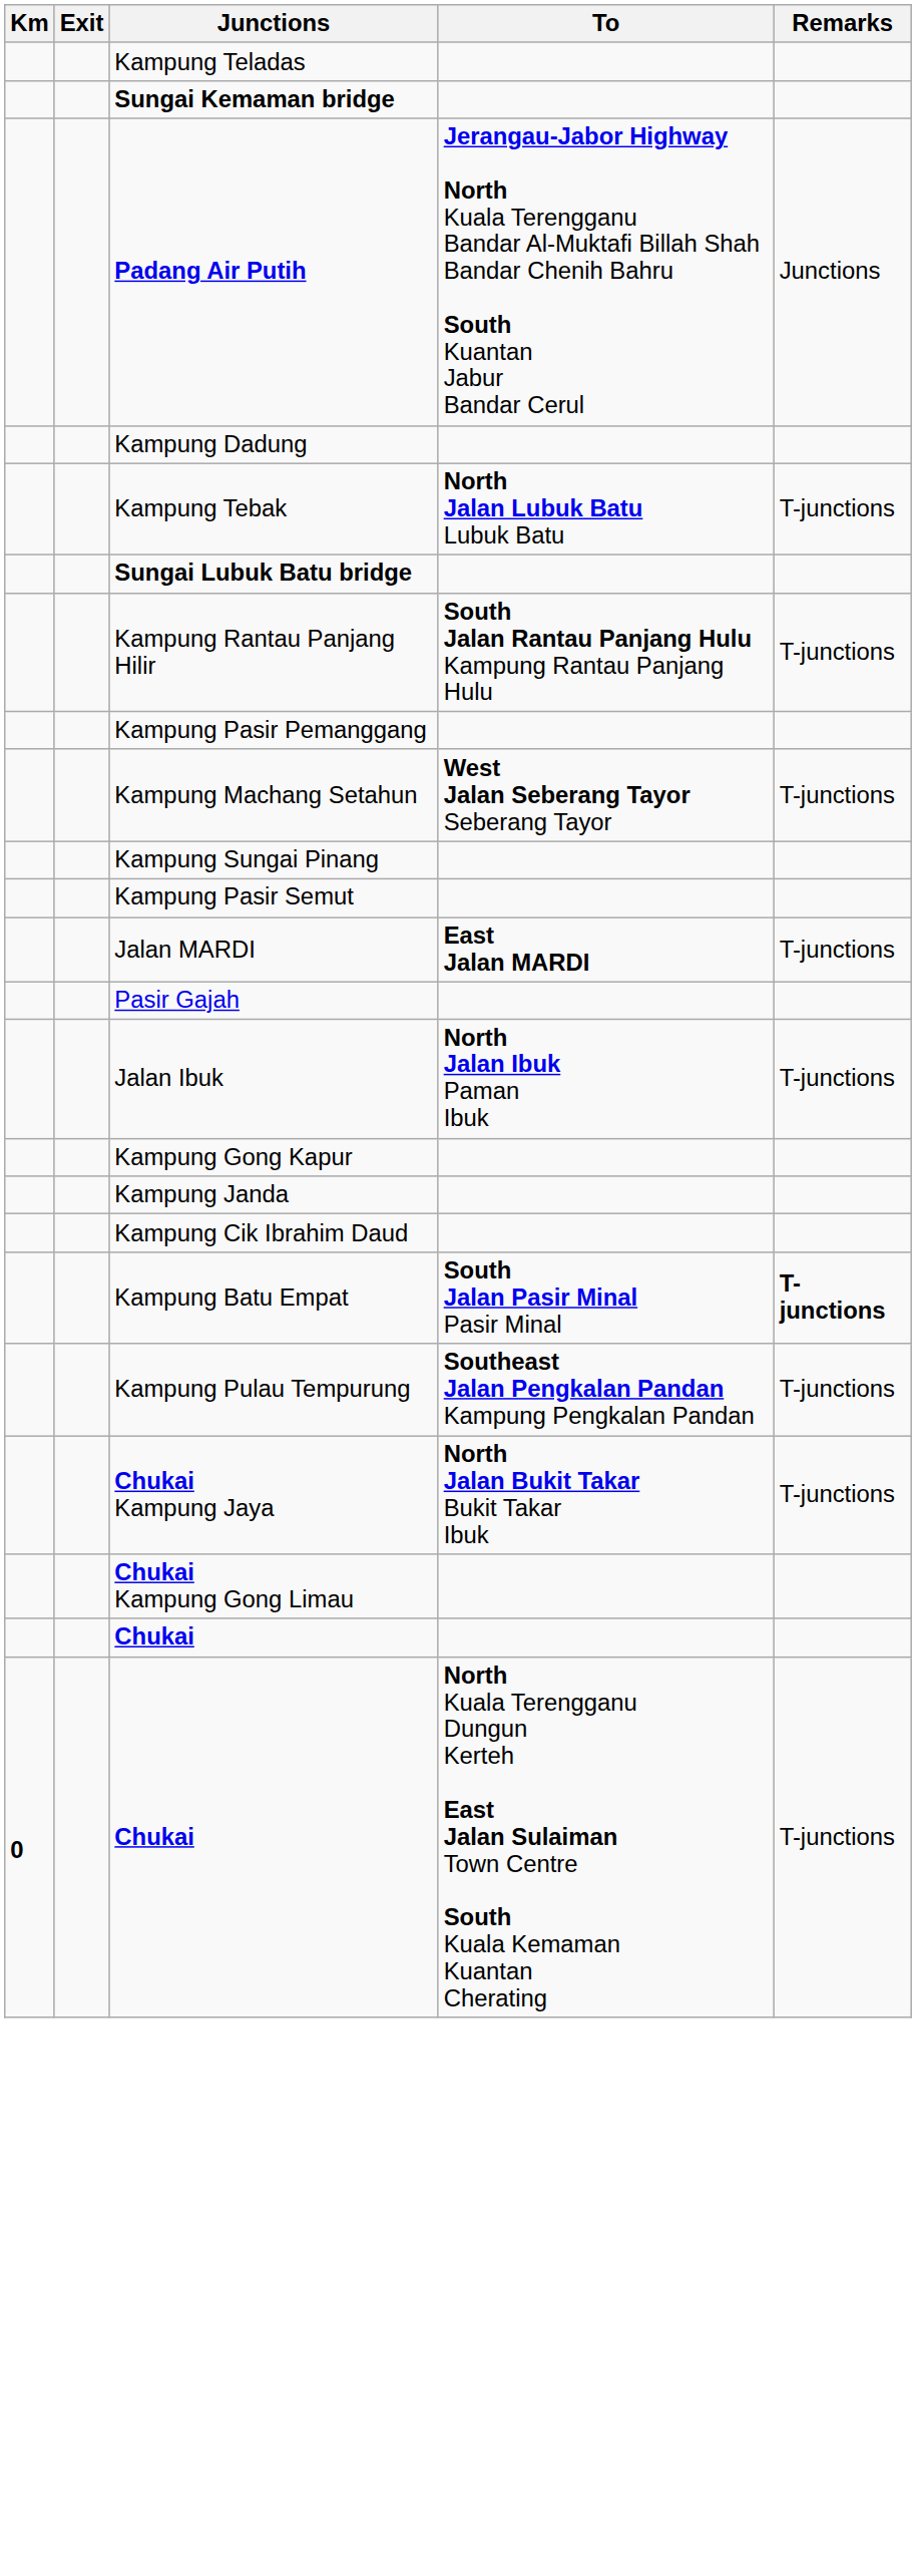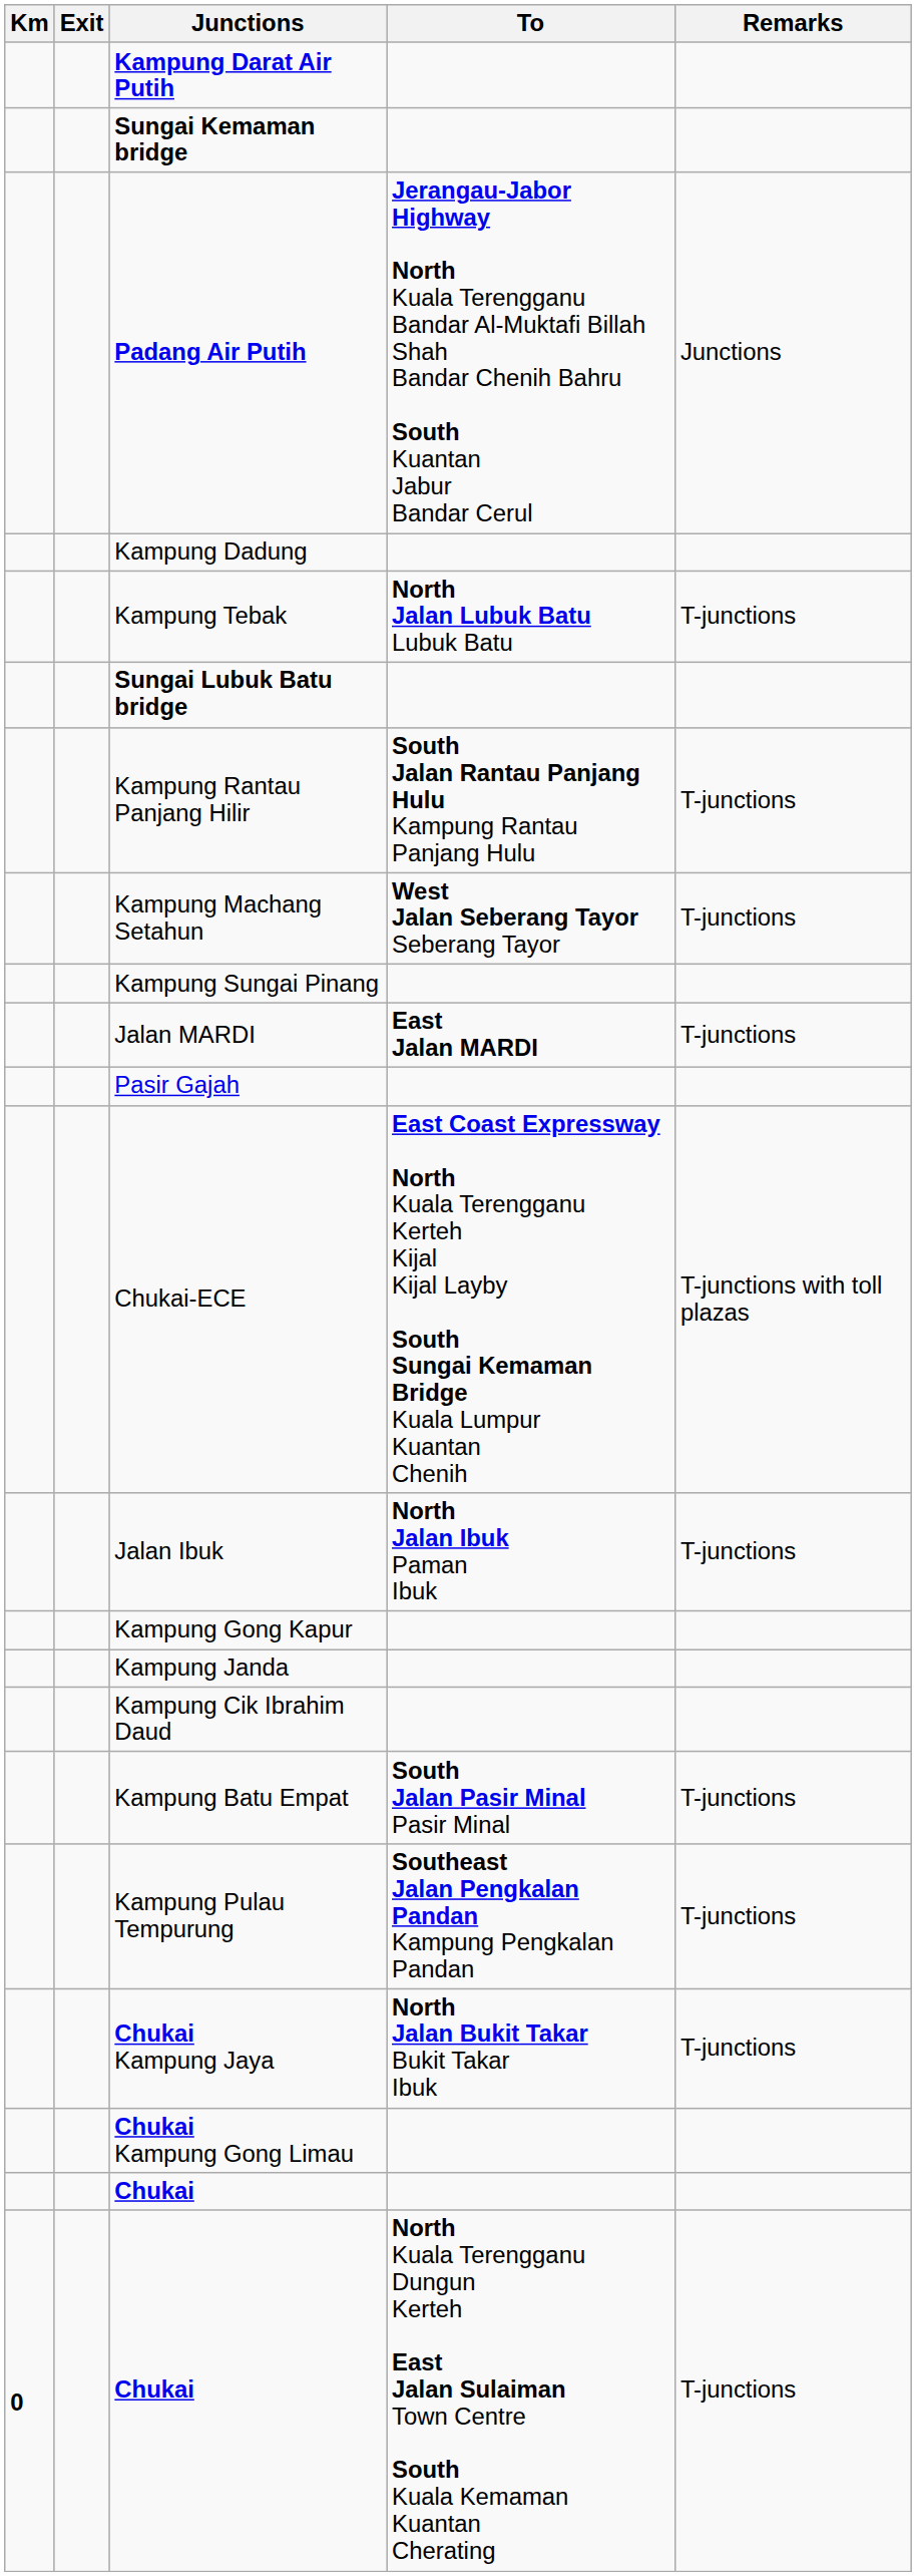 <table class="wikitable">
 <tr>
 <th>Km</th>
 <th>Exit</th>
 <th>Junctions</th>
 <th>To</th>
 <th>Remarks</th>
 </tr>
 <tr>
 <td></td>
 <td></td>
-<td>Kampung Teladas</td>
+<td><strong><a href='#'>Kampung Darat Air Putih</a></strong></td>
 <td></td>
 <td></td>
 </tr>
 <tr>
 <td></td>
 <td></td>
 <td><strong>Sungai Kemaman bridge</strong></td>
 <td></td>
 <td></td>
 </tr>
 <tr>
 <td></td>
 <td></td>
 <td><strong><a href='#'>Padang Air Putih</a></strong></td>
 <td> <strong><a href='#'>Jerangau-Jabor Highway</a></strong><br><br><strong>North</strong><br> Kuala Terengganu<br> Bandar Al-Muktafi Billah Shah<br> Bandar Chenih Bahru<br><br><strong>South</strong><br>  Kuantan<br> Jabur<br> Bandar Cerul</td>
 <td>Junctions</td>
 </tr>
 <tr>
 <td></td>
 <td></td>
 <td>Kampung Dadung</td>
 <td></td>
 <td></td>
 </tr>
 <tr>
 <td></td>
 <td></td>
 <td>Kampung Tebak</td>
 <td><strong>North</strong><br> <strong><a href='#'>Jalan Lubuk Batu</a></strong><br>Lubuk Batu</td>
 <td>T-junctions</td>
 </tr>
 <tr>
 <td></td>
 <td></td>
 <td><strong>Sungai Lubuk Batu bridge</strong></td>
 <td></td>
 <td></td>
 </tr>
 <tr>
 <td></td>
 <td></td>
 <td>Kampung Rantau Panjang Hilir</td>
 <td><strong>South</strong><br> <strong>Jalan Rantau Panjang Hulu</strong><br>Kampung Rantau Panjang Hulu</td>
 <td>T-junctions</td>
 </tr>
 <tr>
 <td></td>
 <td></td>
-<td>Kampung Pasir Pemanggang</td>
-<td></td>
-<td></td>
-</tr>
-<tr>
-<td></td>
-<td></td>
 <td>Kampung Machang Setahun</td>
 <td><strong>West</strong><br> <strong>Jalan Seberang Tayor</strong><br>Seberang Tayor</td>
 <td>T-junctions</td>
 </tr>
 <tr>
 <td></td>
 <td></td>
 <td>Kampung Sungai Pinang</td>
-<td></td>
-<td></td>
-</tr>
-<tr>
-<td></td>
-<td></td>
-<td>Kampung Pasir Semut</td>
 <td></td>
 <td></td>
 </tr>
 <tr>
 <td></td>
 <td></td>
 <td>Jalan MARDI</td>
 <td><strong>East</strong><br><strong>Jalan MARDI</strong></td>
 <td>T-junctions</td>
 </tr>
 <tr>
 <td></td>
 <td></td>
 <td><a href='#'>Pasir Gajah</a></td>
 <td></td>
 <td></td>
+</tr>
+<tr>
+<td></td>
+<td></td>
+<td>Chukai-ECE</td>
+<td> <strong><a href='#'>East Coast Expressway</a></strong><br><br><strong>North</strong><br>Kuala Terengganu<br>Kerteh<br>Kijal<br> Kijal Layby<br><br><strong>South</strong><br><strong>Sungai Kemaman Bridge</strong><br>Kuala Lumpur<br>Kuantan<br>Chenih</td>
+<td>T-junctions with toll plazas</td>
 </tr>
 <tr>
 <td></td>
 <td></td>
 <td>Jalan Ibuk</td>
 <td><strong>North</strong><br> <strong><a href='#'>Jalan Ibuk</a></strong><br>Paman<br>Ibuk</td>
 <td>T-junctions</td>
 </tr>
 <tr>
 <td></td>
 <td></td>
 <td>Kampung Gong Kapur</td>
 <td></td>
 <td></td>
 </tr>
 <tr>
 <td></td>
 <td></td>
 <td>Kampung Janda</td>
 <td></td>
 <td></td>
 </tr>
 <tr>
 <td></td>
 <td></td>
 <td>Kampung Cik Ibrahim Daud</td>
 <td></td>
 <td></td>
 </tr>
 <tr>
 <td></td>
 <td></td>
 <td>Kampung Batu Empat</td>
 <td><strong>South</strong><br> <strong><a href='#'>Jalan Pasir Minal</a></strong><br>Pasir Minal</td>
-<td><strong>T-junctions</strong></td>
+<td>T-junctions</td>
 </tr>
 <tr>
 <td></td>
 <td></td>
 <td>Kampung Pulau Tempurung</td>
 <td><strong>Southeast</strong><br> <strong><a href='#'>Jalan Pengkalan Pandan</a></strong><br>Kampung Pengkalan Pandan</td>
 <td>T-junctions</td>
 </tr>
 <tr>
 <td></td>
 <td></td>
 <td><strong><a href='#'>Chukai</a></strong><br>Kampung Jaya</td>
 <td><strong>North</strong><br> <strong><a href='#'>Jalan Bukit Takar</a></strong><br>Bukit Takar<br>Ibuk</td>
 <td>T-junctions</td>
 </tr>
 <tr>
 <td></td>
 <td></td>
 <td><strong><a href='#'>Chukai</a></strong><br>Kampung Gong Limau</td>
 <td></td>
 <td></td>
 </tr>
 <tr>
 <td></td>
 <td></td>
 <td><strong><a href='#'>Chukai</a></strong></td>
 <td></td>
 <td></td>
 </tr>
 <tr>
 <td><br><strong>0</strong></td>
 <td></td>
 <td><strong><a href='#'>Chukai</a></strong></td>
 <td><strong>North</strong><br>  Kuala Terengganu<br>  Dungun<br>  Kerteh<br><br><strong>East</strong><br><strong>Jalan Sulaiman</strong><br>Town Centre<br><br><strong>South</strong><br>  Kuala Kemaman<br>  Kuantan<br>  Cherating</td>
 <td>T-junctions</td>
 </tr>
 </table>
